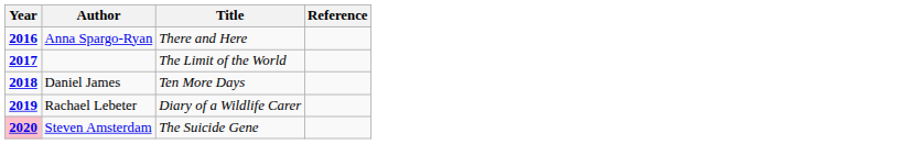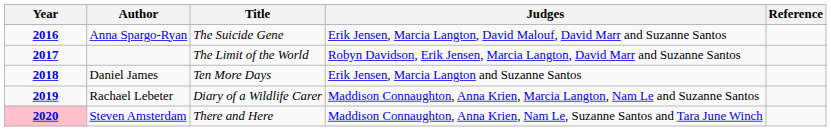 <table class="wikitable">
 <tr>
 <th width="10%">Year</th>
 <th>Author</th>
 <th>Title</th>
+<th>Judges</th>
 <th>Reference</th>
 </tr>
 <tr>
 <td style="text-align:center;"><strong><a href='#'>2016</a></strong></td>
 <td><a href='#'>Anna Spargo-Ryan</a></td>
-<td><em>There and Here</em></td>
+<td><em>The Suicide Gene</em></td>
+<td><a href='#'>Erik Jensen</a>, <a href='#'>Marcia Langton</a>, <a href='#'>David Malouf</a>, <a href='#'>David Marr</a> and Suzanne Santos</td>
 <td></td>
 </tr>
 <tr>
 <td style="text-align:center;"><strong><a href='#'>2017</a></strong></td>
 <td></td>
 <td><em>The Limit of the World</em></td>
+<td><a href='#'>Robyn Davidson</a>, <a href='#'>Erik Jensen</a>, <a href='#'>Marcia Langton</a>, <a href='#'>David Marr</a> and Suzanne Santos</td>
 <td></td>
 </tr>
 <tr>
 <td style="text-align:center;"><strong><a href='#'>2018</a></strong></td>
 <td>Daniel James</td>
 <td><em>Ten More Days</em></td>
+<td><a href='#'>Erik Jensen</a>, <a href='#'>Marcia Langton</a> and Suzanne Santos</td>
 <td></td>
 </tr>
 <tr>
 <td style="text-align:center;"><strong><a href='#'>2019</a></strong></td>
 <td>Rachael Lebeter</td>
 <td><em>Diary of a Wildlife Carer</em></td>
+<td><a href='#'>Maddison Connaughton</a>, <a href='#'>Anna Krien</a>, <a href='#'>Marcia Langton</a>, <a href='#'>Nam Le</a> and Suzanne Santos</td>
 <td></td>
 </tr>
 <tr>
 <td style="background: pink; text-align:center;"><strong><a href='#'>2020</a></strong></td>
 <td><a href='#'>Steven Amsterdam</a></td>
-<td><em>The Suicide Gene</em></td>
+<td><em>There and Here</em></td>
+<td><a href='#'>Maddison Connaughton</a>, <a href='#'>Anna Krien</a>, <a href='#'>Nam Le</a>, Suzanne Santos and <a href='#'>Tara June Winch</a></td>
 <td></td>
 </tr>
 </table>
